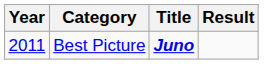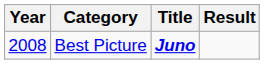 <table class="wikitable">
 <tr>
 <th><strong>Year</strong></th>
 <th><strong>Category</strong></th>
 <th><strong>Title</strong></th>
 <th><strong>Result</strong></th>
 </tr>
 <tr>
-<td><a href='#'>2011</a></td>
+<td><a href='#'>2008</a></td>
 <td><a href='#'>Best Picture</a></td>
 <td><strong><em><a href='#'>Juno</a></em></strong></td>
 <td></td>
 </tr>
 </table>
